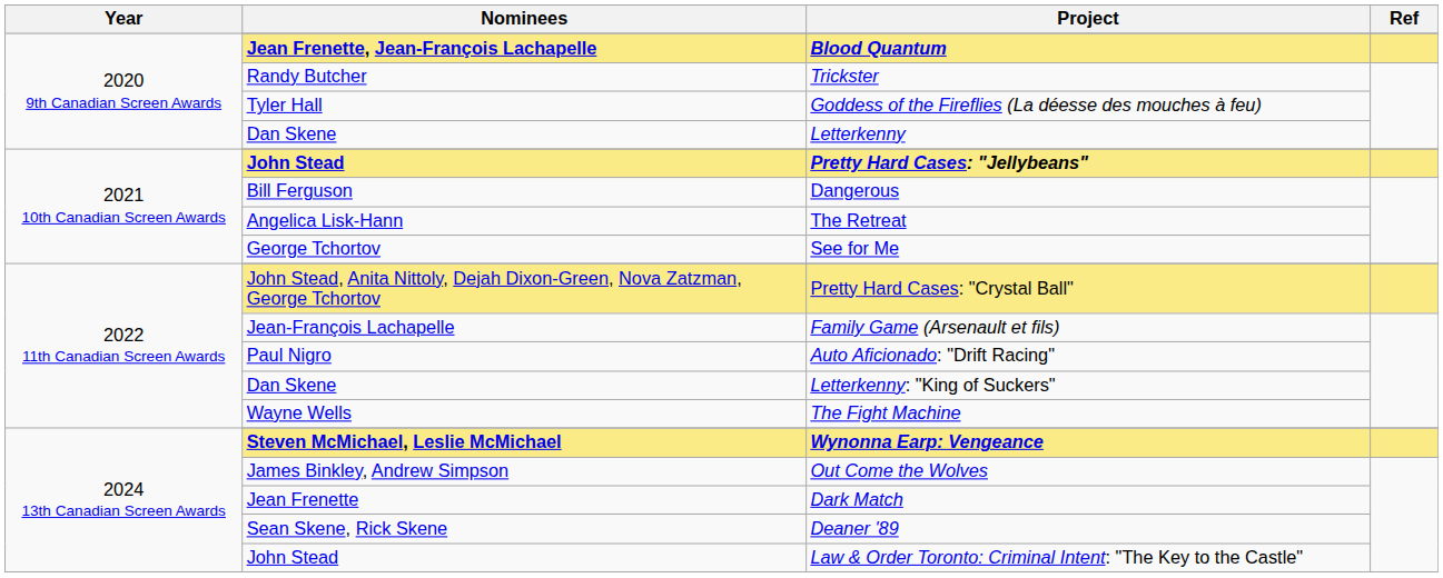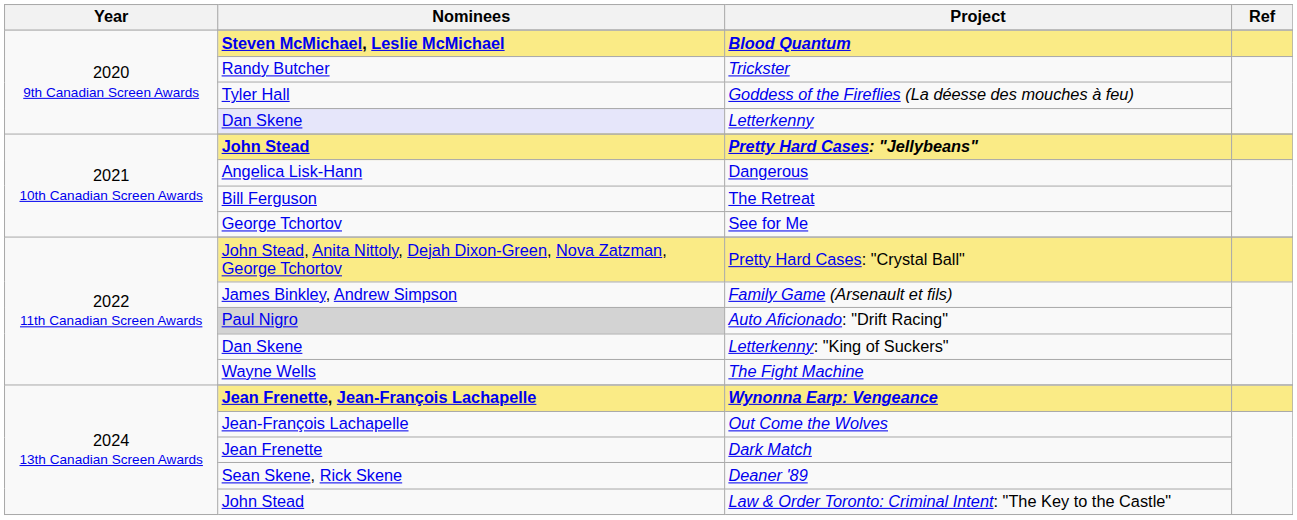 <table class="wikitable" style="width:100%;">
 <tr style="background:#bebebe;">
 <th style="width:8%;">Year</th>
 <th style="width:19%;">Nominees</th>
 <th style="width:19%;">Project</th>
 <th style="width:2%;">Ref</th>
 </tr>
 <tr>
 <td rowspan="5" align="center">2020 <br> <small><a href='#'>9th Canadian Screen Awards</a></small></td>
 </tr>
 <tr style="background:#FAEB86;">
-<td><strong><a href='#'>Jean Frenette</a>, <a href='#'>Jean-François Lachapelle</a></strong></td>
+<td><strong><a href='#'>Steven McMichael</a>, <a href='#'>Leslie McMichael</a></strong></td>
 <td><strong><em><a href='#'>Blood Quantum</a></em></strong></td>
 <td></td>
 </tr>
 <tr>
 <td><a href='#'>Randy Butcher</a></td>
 <td><em><a href='#'>Trickster</a></em></td>
 <td rowspan=3></td>
 </tr>
 <tr>
 <td><a href='#'>Tyler Hall</a></td>
 <td><em><a href='#'>Goddess of the Fireflies</a> (La déesse des mouches à feu)</em></td>
 </tr>
 <tr>
-<td><a href='#'>Dan Skene</a></td>
+<td style="background: lavender;"><a href='#'>Dan Skene</a></td>
 <td><em><a href='#'>Letterkenny</a></em></td>
 </tr>
 <tr>
 <td rowspan="5" align="center">2021 <br> <small><a href='#'>10th Canadian Screen Awards</a></small></td>
 </tr>
 <tr style="background:#FAEB86;">
 <td><strong><a href='#'>John Stead</a></strong></td>
 <td><strong><em><a href='#'>Pretty Hard Cases</a><em>: "Jellybeans"<strong></td>
 <td></td>
 </tr>
 <tr>
-<td><a href='#'>Bill Ferguson</a></td>
+<td><a href='#'>Angelica Lisk-Hann</a></td>
 <td></em><a href='#'>Dangerous</a><em></td>
 <td rowspan=3></td>
 </tr>
 <tr>
-<td><a href='#'>Angelica Lisk-Hann</a></td>
+<td><a href='#'>Bill Ferguson</a></td>
 <td></em><a href='#'>The Retreat</a><em></td>
 </tr>
 <tr>
 <td><a href='#'>George Tchortov</a></td>
 <td></em><a href='#'>See for Me</a><em></td>
 </tr>
 <tr>
 <td rowspan="6" align="center">2022 <br> <small><a href='#'>11th Canadian Screen Awards</a></small></td>
 </tr>
 <tr style="background:#FAEB86;">
 <td></strong><a href='#'>John Stead</a>, <a href='#'>Anita Nittoly</a>, <a href='#'>Dejah Dixon-Green</a>, <a href='#'>Nova Zatzman</a>, <a href='#'>George Tchortov</a><strong></td>
 <td></em></strong><a href='#'>Pretty Hard Cases</a></em>: "Crystal Ball"</strong></td>
 <td></td>
 </tr>
 <tr>
-<td><a href='#'>Jean-François Lachapelle</a></td>
+<td><a href='#'>James Binkley</a>, <a href='#'>Andrew Simpson</a></td>
 <td><em><a href='#'>Family Game</a> (Arsenault et fils)</em></td>
 <td rowspan=4></td>
 </tr>
 <tr>
-<td><a href='#'>Paul Nigro</a></td>
+<td style="background: lightgrey;"><a href='#'>Paul Nigro</a></td>
 <td><em><a href='#'>Auto Aficionado</a></em>: "Drift Racing"</td>
 </tr>
 <tr>
 <td><a href='#'>Dan Skene</a></td>
 <td><em><a href='#'>Letterkenny</a></em>: "King of Suckers"</td>
 </tr>
 <tr>
 <td><a href='#'>Wayne Wells</a></td>
 <td><em><a href='#'>The Fight Machine</a></em></td>
 </tr>
 <tr>
 <td rowspan="6" align="center">2024 <br> <small><a href='#'>13th Canadian Screen Awards</a></small></td>
 </tr>
 <tr style="background:#FAEB86;">
-<td><strong><a href='#'>Steven McMichael</a>, <a href='#'>Leslie McMichael</a></strong></td>
+<td><strong><a href='#'>Jean Frenette</a>, <a href='#'>Jean-François Lachapelle</a></strong></td>
 <td><strong><em><a href='#'>Wynonna Earp: Vengeance</a></em></strong></td>
 <td></td>
 </tr>
 <tr>
-<td><a href='#'>James Binkley</a>, <a href='#'>Andrew Simpson</a></td>
+<td><a href='#'>Jean-François Lachapelle</a></td>
 <td><em><a href='#'>Out Come the Wolves</a></em></td>
 <td rowspan=4></td>
 </tr>
 <tr>
 <td><a href='#'>Jean Frenette</a></td>
 <td><em><a href='#'>Dark Match</a></em></td>
 </tr>
 <tr>
 <td><a href='#'>Sean Skene</a>, <a href='#'>Rick Skene</a></td>
 <td><em><a href='#'>Deaner '89</a></em></td>
 </tr>
 <tr>
 <td><a href='#'>John Stead</a></td>
 <td><em><a href='#'>Law & Order Toronto: Criminal Intent</a></em>: "The Key to the Castle"</td>
 </tr>
 </table>
